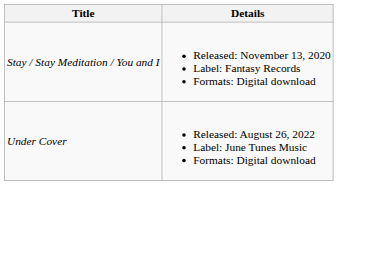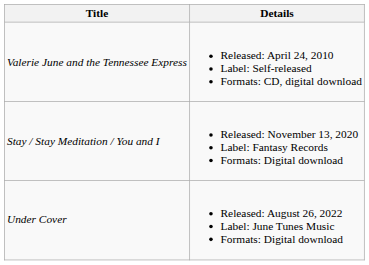 <table class="wikitable">
 <tr>
 <th style="text-align:center;">Title</th>
 <th style="text-align:center;">Details</th>
+</tr>
+<tr>
+<td><em>Valerie June and the Tennessee Express</em></td>
+<td><br><ul><li>Released: April 24, 2010</li><li>Label: Self-released</li><li>Formats: CD, digital download</li></ul></td>
 </tr>
 <tr>
 <td><em>Stay / Stay Meditation / You and I</em></td>
 <td><br><ul><li>Released: November 13, 2020</li><li>Label: Fantasy Records</li><li>Formats: Digital download</li></ul></td>
 </tr>
 <tr>
 <td><em>Under Cover</em></td>
 <td><br><ul><li>Released: August 26, 2022</li><li>Label: June Tunes Music</li><li>Formats: Digital download</li></ul></td>
 </tr>
 </table>
